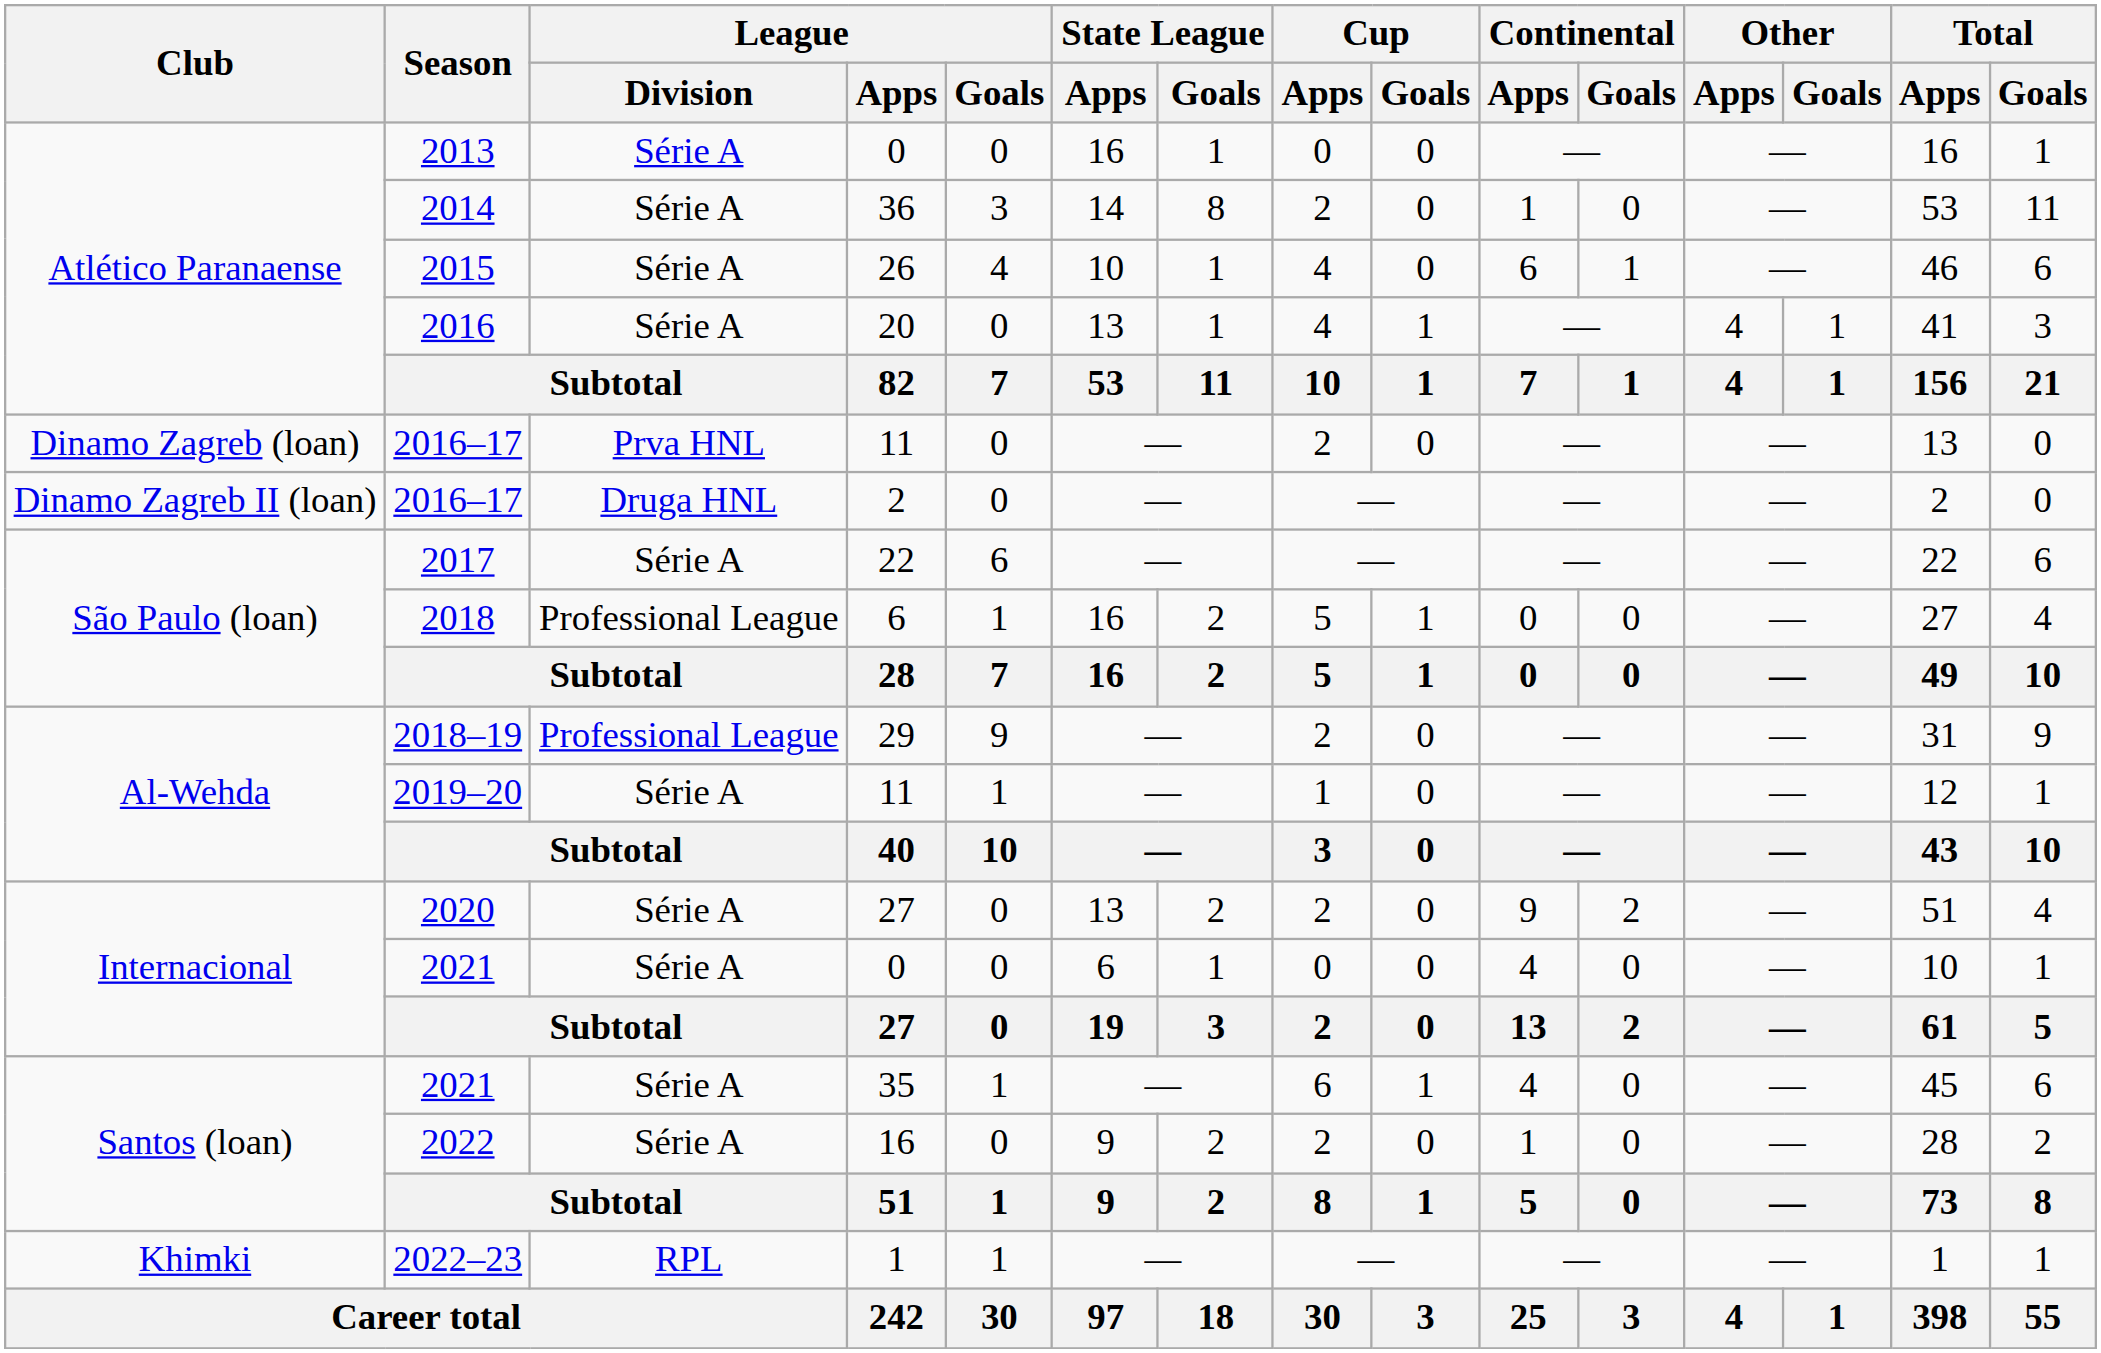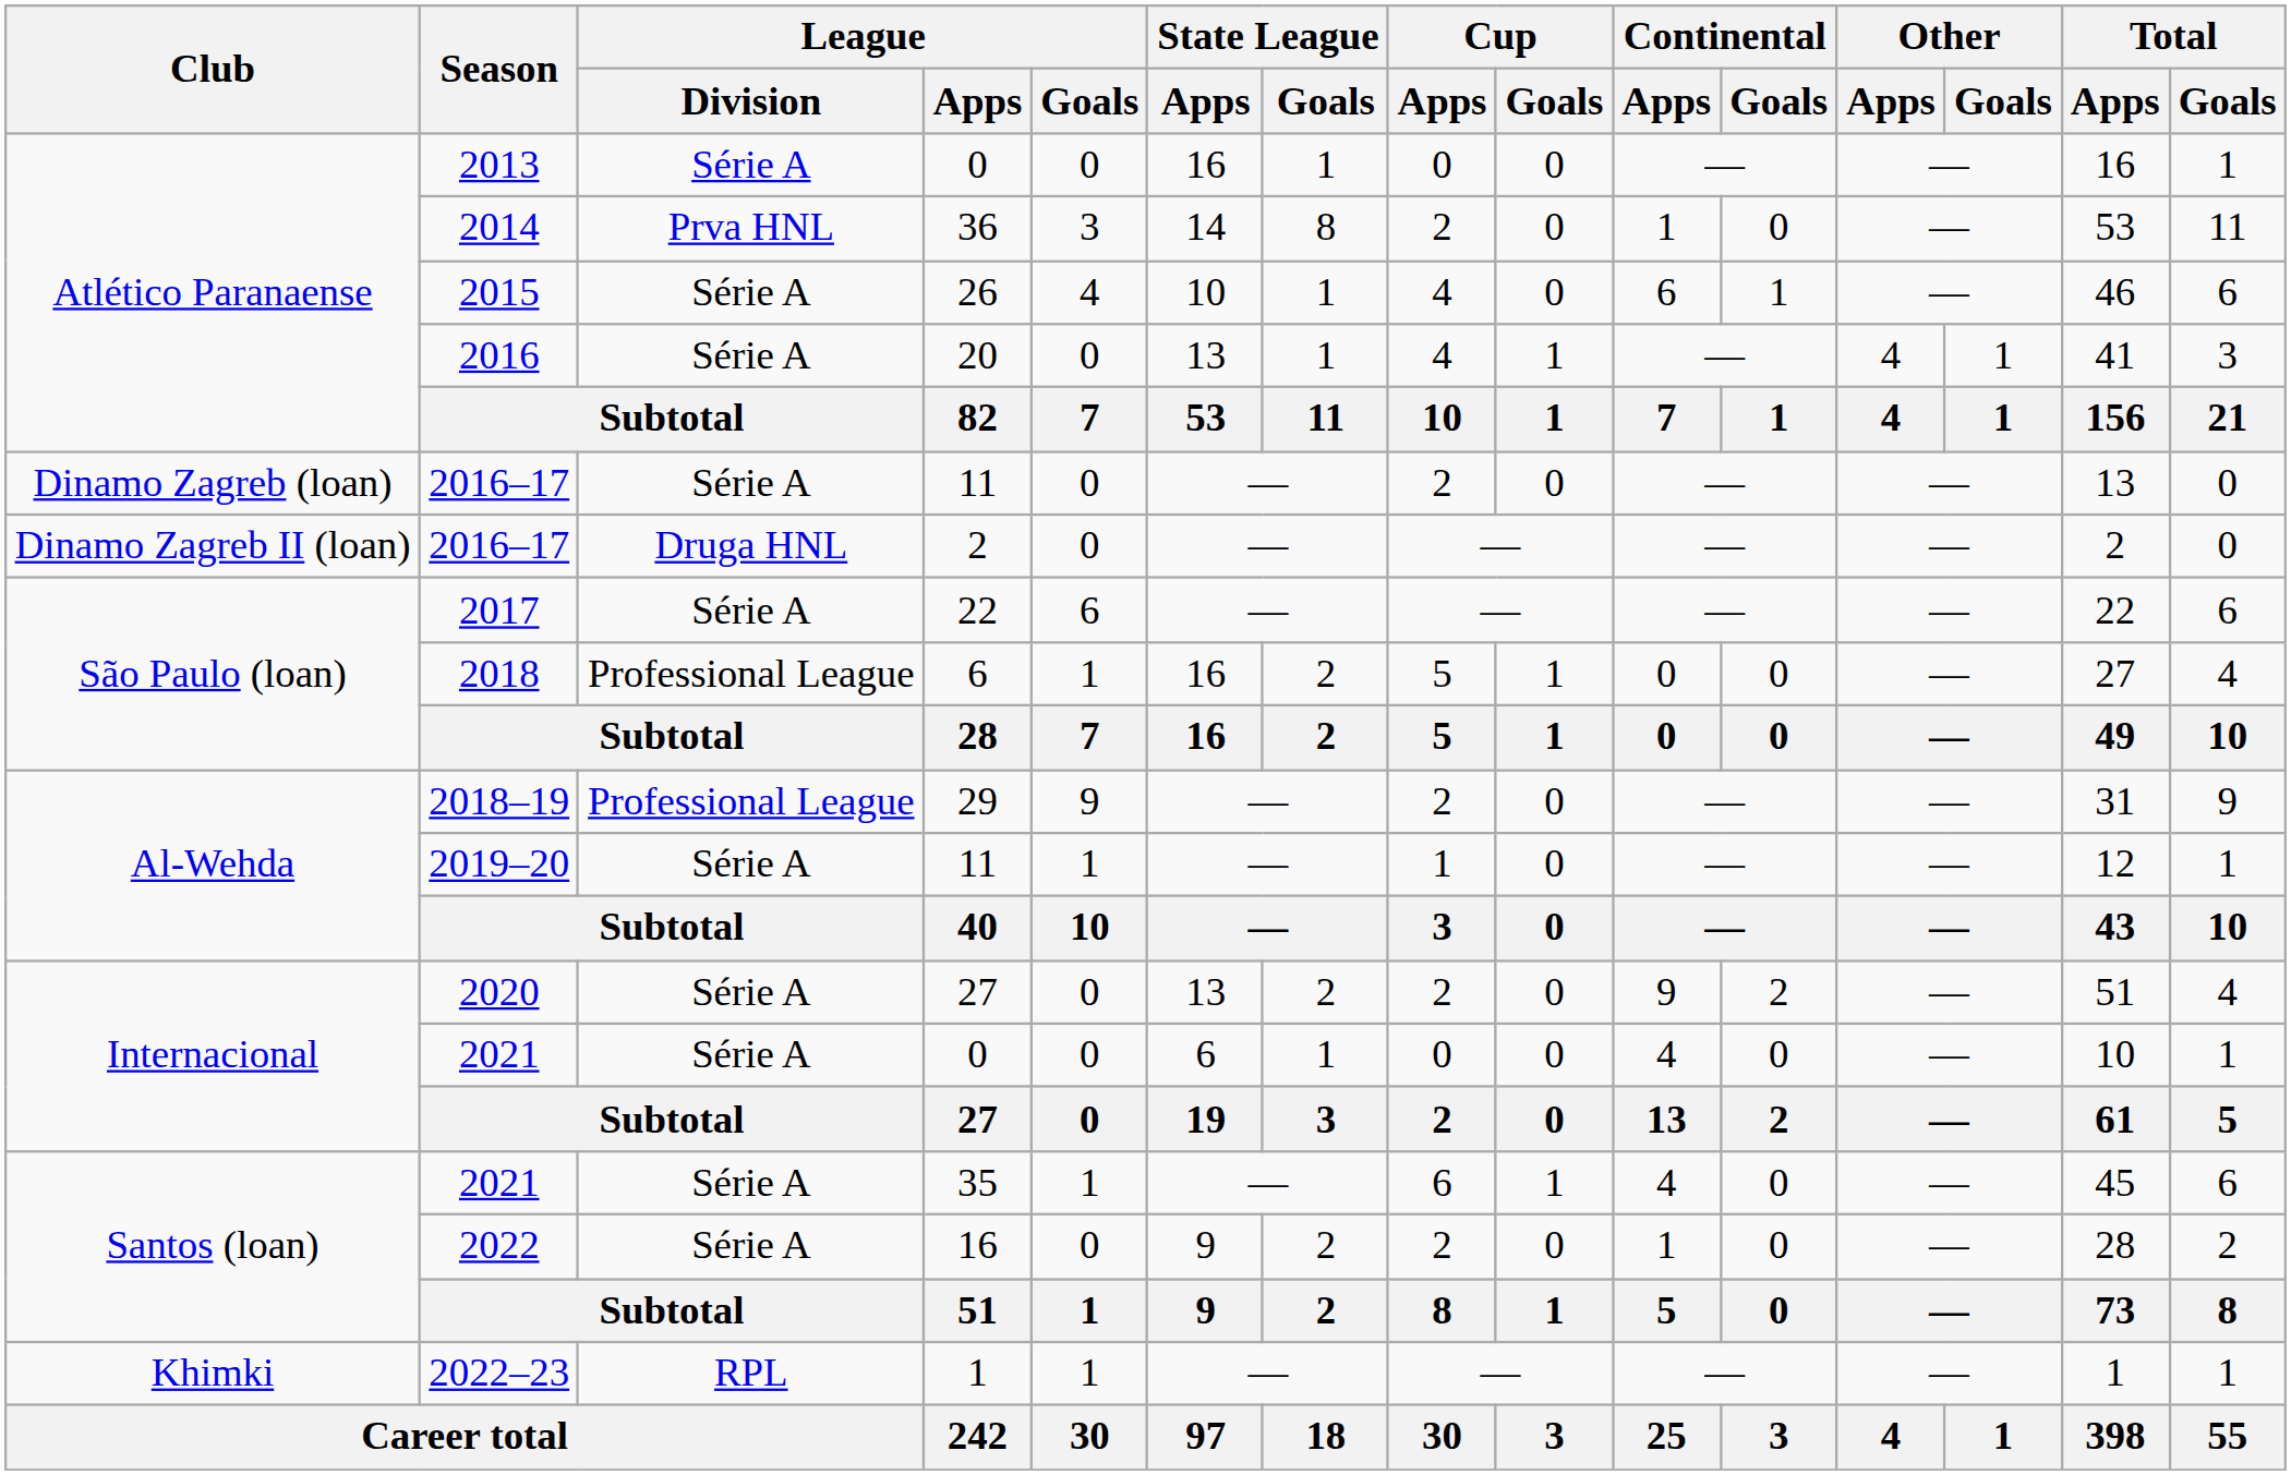 <table class="wikitable" style="text-align: center;">
 <tr>
 <th rowspan="2">Club</th>
 <th rowspan="2">Season</th>
 <th colspan="3">League</th>
 <th colspan="2">State League</th>
 <th colspan="2">Cup</th>
 <th colspan="2">Continental</th>
 <th colspan="2">Other</th>
 <th colspan="2">Total</th>
 </tr>
 <tr>
 <th>Division</th>
 <th>Apps</th>
 <th>Goals</th>
 <th>Apps</th>
 <th>Goals</th>
 <th>Apps</th>
 <th>Goals</th>
 <th>Apps</th>
 <th>Goals</th>
 <th>Apps</th>
 <th>Goals</th>
 <th>Apps</th>
 <th>Goals</th>
 </tr>
 <tr>
 <td rowspan="5" valign="center"><a href='#'>Atlético Paranaense</a></td>
 <td><a href='#'>2013</a></td>
 <td><a href='#'>Série A</a></td>
 <td>0</td>
 <td>0</td>
 <td>16</td>
 <td>1</td>
 <td>0</td>
 <td>0</td>
 <td colspan="2">—</td>
 <td colspan="2">—</td>
 <td>16</td>
 <td>1</td>
 </tr>
 <tr>
 <td><a href='#'>2014</a></td>
-<td>Série A</td>
+<td><a href='#'>Prva HNL</a></td>
 <td>36</td>
 <td>3</td>
 <td>14</td>
 <td>8</td>
 <td>2</td>
 <td>0</td>
 <td>1</td>
 <td>0</td>
 <td colspan="2">—</td>
 <td>53</td>
 <td>11</td>
 </tr>
 <tr>
 <td><a href='#'>2015</a></td>
 <td>Série A</td>
 <td>26</td>
 <td>4</td>
 <td>10</td>
 <td>1</td>
 <td>4</td>
 <td>0</td>
 <td>6</td>
 <td>1</td>
 <td colspan="2">—</td>
 <td>46</td>
 <td>6</td>
 </tr>
 <tr>
 <td><a href='#'>2016</a></td>
 <td>Série A</td>
 <td>20</td>
 <td>0</td>
 <td>13</td>
 <td>1</td>
 <td>4</td>
 <td>1</td>
 <td colspan="2">—</td>
 <td>4</td>
 <td>1</td>
 <td>41</td>
 <td>3</td>
 </tr>
 <tr>
 <th colspan="2">Subtotal</th>
 <th>82</th>
 <th>7</th>
 <th>53</th>
 <th>11</th>
 <th>10</th>
 <th>1</th>
 <th>7</th>
 <th>1</th>
 <th>4</th>
 <th>1</th>
 <th>156</th>
 <th>21</th>
 </tr>
 <tr>
 <td valign="center"><a href='#'>Dinamo Zagreb</a> (loan)</td>
 <td><a href='#'>2016–17</a></td>
-<td><a href='#'>Prva HNL</a></td>
+<td>Série A</td>
 <td>11</td>
 <td>0</td>
 <td colspan="2">—</td>
 <td>2</td>
 <td>0</td>
 <td colspan="2">—</td>
 <td colspan="2">—</td>
 <td>13</td>
 <td>0</td>
 </tr>
 <tr>
 <td valign="center"><a href='#'>Dinamo Zagreb II</a> (loan)</td>
 <td><a href='#'>2016–17</a></td>
 <td><a href='#'>Druga HNL</a></td>
 <td>2</td>
 <td>0</td>
 <td colspan="2">—</td>
 <td colspan="2">—</td>
 <td colspan="2">—</td>
 <td colspan="2">—</td>
 <td>2</td>
 <td>0</td>
 </tr>
 <tr>
 <td rowspan="3" valign="center"><a href='#'>São Paulo</a> (loan)</td>
 <td><a href='#'>2017</a></td>
 <td>Série A</td>
 <td>22</td>
 <td>6</td>
 <td colspan="2">—</td>
 <td colspan="2">—</td>
 <td colspan="2">—</td>
 <td colspan="2">—</td>
 <td>22</td>
 <td>6</td>
 </tr>
 <tr>
 <td><a href='#'>2018</a></td>
 <td>Professional League</td>
 <td>6</td>
 <td>1</td>
 <td>16</td>
 <td>2</td>
 <td>5</td>
 <td>1</td>
 <td>0</td>
 <td>0</td>
 <td colspan="2">—</td>
 <td>27</td>
 <td>4</td>
 </tr>
 <tr>
 <th colspan="2">Subtotal</th>
 <th>28</th>
 <th>7</th>
 <th>16</th>
 <th>2</th>
 <th>5</th>
 <th>1</th>
 <th>0</th>
 <th>0</th>
 <th colspan="2">—</th>
 <th>49</th>
 <th>10</th>
 </tr>
 <tr>
 <td rowspan="3" valign="center"><a href='#'>Al-Wehda</a></td>
 <td><a href='#'>2018–19</a></td>
 <td><a href='#'>Professional League</a></td>
 <td>29</td>
 <td>9</td>
 <td colspan="2">—</td>
 <td>2</td>
 <td>0</td>
 <td colspan="2">—</td>
 <td colspan="2">—</td>
 <td>31</td>
 <td>9</td>
 </tr>
 <tr>
 <td><a href='#'>2019–20</a></td>
 <td>Série A</td>
 <td>11</td>
 <td>1</td>
 <td colspan="2">—</td>
 <td>1</td>
 <td>0</td>
 <td colspan="2">—</td>
 <td colspan="2">—</td>
 <td>12</td>
 <td>1</td>
 </tr>
 <tr>
 <th colspan="2">Subtotal</th>
 <th>40</th>
 <th>10</th>
 <th colspan="2">—</th>
 <th>3</th>
 <th>0</th>
 <th colspan="2">—</th>
 <th colspan="2">—</th>
 <th>43</th>
 <th>10</th>
 </tr>
 <tr>
 <td rowspan="3" valign="center"><a href='#'>Internacional</a></td>
 <td><a href='#'>2020</a></td>
 <td>Série A</td>
 <td>27</td>
 <td>0</td>
 <td>13</td>
 <td>2</td>
 <td>2</td>
 <td>0</td>
 <td>9</td>
 <td>2</td>
 <td colspan="2">—</td>
 <td>51</td>
 <td>4</td>
 </tr>
 <tr>
 <td><a href='#'>2021</a></td>
 <td>Série A</td>
 <td>0</td>
 <td>0</td>
 <td>6</td>
 <td>1</td>
 <td>0</td>
 <td>0</td>
 <td>4</td>
 <td>0</td>
 <td colspan="2">—</td>
 <td>10</td>
 <td>1</td>
 </tr>
 <tr>
 <th colspan="2">Subtotal</th>
 <th>27</th>
 <th>0</th>
 <th>19</th>
 <th>3</th>
 <th>2</th>
 <th>0</th>
 <th>13</th>
 <th>2</th>
 <th colspan="2">—</th>
 <th>61</th>
 <th>5</th>
 </tr>
 <tr>
 <td rowspan="3" valign="center"><a href='#'>Santos</a> (loan)</td>
 <td><a href='#'>2021</a></td>
 <td>Série A</td>
 <td>35</td>
 <td>1</td>
 <td colspan="2">—</td>
 <td>6</td>
 <td>1</td>
 <td>4</td>
 <td>0</td>
 <td colspan="2">—</td>
 <td>45</td>
 <td>6</td>
 </tr>
 <tr>
 <td><a href='#'>2022</a></td>
 <td>Série A</td>
 <td>16</td>
 <td>0</td>
 <td>9</td>
 <td>2</td>
 <td>2</td>
 <td>0</td>
 <td>1</td>
 <td>0</td>
 <td colspan="2">—</td>
 <td>28</td>
 <td>2</td>
 </tr>
 <tr>
 <th colspan="2">Subtotal</th>
 <th>51</th>
 <th>1</th>
 <th>9</th>
 <th>2</th>
 <th>8</th>
 <th>1</th>
 <th>5</th>
 <th>0</th>
 <th colspan="2">—</th>
 <th>73</th>
 <th>8</th>
 </tr>
 <tr>
 <td><a href='#'>Khimki</a></td>
 <td><a href='#'>2022–23</a></td>
 <td><a href='#'>RPL</a></td>
 <td>1</td>
 <td>1</td>
 <td colspan="2">—</td>
 <td colspan="2">—</td>
 <td colspan="2">—</td>
 <td colspan="2">—</td>
 <td>1</td>
 <td>1</td>
 </tr>
 <tr>
 <th colspan="3"><strong>Career total</strong></th>
 <th>242</th>
 <th>30</th>
 <th>97</th>
 <th>18</th>
 <th>30</th>
 <th>3</th>
 <th>25</th>
 <th>3</th>
 <th>4</th>
 <th>1</th>
 <th>398</th>
 <th>55</th>
 </tr>
 </table>
